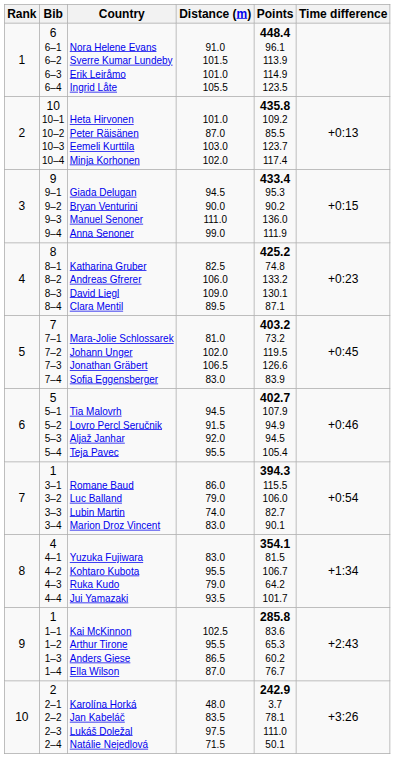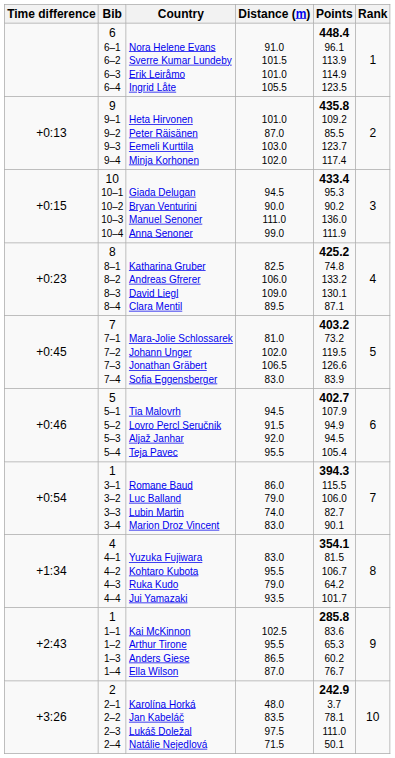 <table class="wikitable sortable" style="text-align:center">
 <tr>
-<th>Rank</th>
+<th>Time difference</th>
 <th>Bib</th>
 <th>Country</th>
 <th class="unsortable">Distance (<a href='#'>m</a>)</th>
 <th>Points</th>
-<th>Time difference</th>
+<th>Rank</th>
 </tr>
 <tr>
-<td>1</td>
+<td></td>
 <td>6<br><small>6–1<br>6–2<br>6–3<br>6–4</small></td>
 <td align=left><br><small><a href='#'>Nora Helene Evans</a><br><a href='#'>Sverre Kumar Lundeby</a><br><a href='#'>Erik Leiråmo</a><br><a href='#'>Ingrid Låte</a></small></td>
 <td><br><small>91.0<br>101.5<br>101.0<br>105.5</small></td>
 <td><strong>448.4</strong><br><small>96.1<br>113.9<br>114.9<br>123.5</small></td>
-<td></td>
+<td>1</td>
 </tr>
 <tr>
-<td>2</td>
-<td>10<br><small>10–1<br>10–2<br>10–3<br>10–4</small></td>
+<td>+0:13</td>
+<td>9<br><small>9–1<br>9–2<br>9–3<br>9–4</small></td>
 <td align=left><br><small><a href='#'>Heta Hirvonen</a><br><a href='#'>Peter Räisänen</a><br><a href='#'>Eemeli Kurttila</a><br><a href='#'>Minja Korhonen</a></small></td>
 <td><br><small>101.0<br>87.0<br>103.0<br>102.0</small></td>
 <td><strong>435.8</strong><br><small>109.2<br>85.5<br>123.7<br>117.4</small></td>
-<td>+0:13</td>
+<td>2</td>
 </tr>
 <tr>
-<td>3</td>
-<td>9<br><small>9–1<br>9–2<br>9–3<br>9–4</small></td>
+<td>+0:15</td>
+<td>10<br><small>10–1<br>10–2<br>10–3<br>10–4</small></td>
 <td align=left><br><small><a href='#'>Giada Delugan</a><br><a href='#'>Bryan Venturini</a><br><a href='#'>Manuel Senoner</a><br><a href='#'>Anna Senoner</a></small></td>
 <td><br><small>94.5<br>90.0<br>111.0<br>99.0</small></td>
 <td><strong>433.4</strong><br><small>95.3<br>90.2<br>136.0<br>111.9</small></td>
-<td>+0:15</td>
+<td>3</td>
 </tr>
 <tr>
-<td>4</td>
+<td>+0:23</td>
 <td>8<br><small>8–1<br>8–2<br>8–3<br>8–4</small></td>
 <td align=left><br><small><a href='#'>Katharina Gruber</a><br><a href='#'>Andreas Gfrerer</a><br><a href='#'>David Liegl</a><br><a href='#'>Clara Mentil</a></small></td>
 <td><br><small>82.5<br>106.0<br>109.0<br>89.5</small></td>
 <td><strong>425.2</strong><br><small>74.8<br>133.2<br>130.1<br>87.1</small></td>
-<td>+0:23</td>
+<td>4</td>
 </tr>
 <tr>
-<td>5</td>
+<td>+0:45</td>
 <td>7<br><small>7–1<br>7–2<br>7–3<br>7–4</small></td>
 <td align=left><br><small><a href='#'>Mara-Jolie Schlossarek</a><br><a href='#'>Johann Unger</a><br><a href='#'>Jonathan Gräbert</a><br><a href='#'>Sofia Eggensberger</a></small></td>
 <td><br><small>81.0<br>102.0<br>106.5<br>83.0</small></td>
 <td><strong>403.2</strong><br><small>73.2<br>119.5<br>126.6<br>83.9</small></td>
-<td>+0:45</td>
+<td>5</td>
 </tr>
 <tr>
-<td>6</td>
+<td>+0:46</td>
 <td>5<br><small>5–1<br>5–2<br>5–3<br>5–4</small></td>
 <td align=left><br><small><a href='#'>Tia Malovrh</a><br><a href='#'>Lovro Percl Seručnik</a><br><a href='#'>Aljaž Janhar</a><br><a href='#'>Teja Pavec</a></small></td>
 <td><br><small>94.5<br>91.5<br>92.0<br>95.5</small></td>
 <td><strong>402.7</strong><br><small>107.9<br>94.9<br>94.5<br>105.4</small></td>
-<td>+0:46</td>
+<td>6</td>
 </tr>
 <tr>
-<td>7</td>
+<td>+0:54</td>
 <td>1<br><small>3–1<br>3–2<br>3–3<br>3–4</small></td>
 <td align=left><br><small><a href='#'>Romane Baud</a><br><a href='#'>Luc Balland</a><br><a href='#'>Lubin Martin</a><br><a href='#'>Marion Droz Vincent</a></small></td>
 <td><br><small>86.0<br>79.0<br>74.0<br>83.0</small></td>
 <td><strong>394.3</strong><br><small>115.5<br>106.0<br>82.7<br>90.1</small></td>
-<td>+0:54</td>
+<td>7</td>
 </tr>
 <tr>
-<td>8</td>
+<td>+1:34</td>
 <td>4<br><small>4–1<br>4–2<br>4–3<br>4–4</small></td>
 <td align=left><br><small><a href='#'>Yuzuka Fujiwara</a><br><a href='#'>Kohtaro Kubota</a><br><a href='#'>Ruka Kudo</a><br><a href='#'>Jui Yamazaki</a></small></td>
 <td><br><small>83.0<br>95.5<br>79.0<br>93.5</small></td>
 <td><strong>354.1</strong><br><small>81.5<br>106.7<br>64.2<br>101.7</small></td>
-<td>+1:34</td>
+<td>8</td>
 </tr>
 <tr>
-<td>9</td>
+<td>+2:43</td>
 <td>1<br><small>1–1<br>1–2<br>1–3<br>1–4</small></td>
 <td align=left><br><small><a href='#'>Kai McKinnon</a><br><a href='#'>Arthur Tirone</a><br><a href='#'>Anders Giese</a><br><a href='#'>Ella Wilson</a></small></td>
 <td><br><small>102.5<br>95.5<br>86.5<br>87.0</small></td>
 <td><strong>285.8</strong><br><small>83.6<br>65.3<br>60.2<br>76.7</small></td>
-<td>+2:43</td>
+<td>9</td>
 </tr>
 <tr>
-<td>10</td>
+<td>+3:26</td>
 <td>2<br><small>2–1<br>2–2<br>2–3<br>2–4</small></td>
 <td align=left><br><small><a href='#'>Karolína Horká</a><br><a href='#'>Jan Kabeláč</a><br><a href='#'>Lukáš Doležal</a><br><a href='#'>Natálie Nejedlová</a></small></td>
 <td><br><small>48.0<br>83.5<br>97.5<br>71.5</small></td>
 <td><strong>242.9</strong><br><small>3.7<br>78.1<br>111.0<br>50.1</small></td>
-<td>+3:26</td>
+<td>10</td>
 </tr>
 </table>
